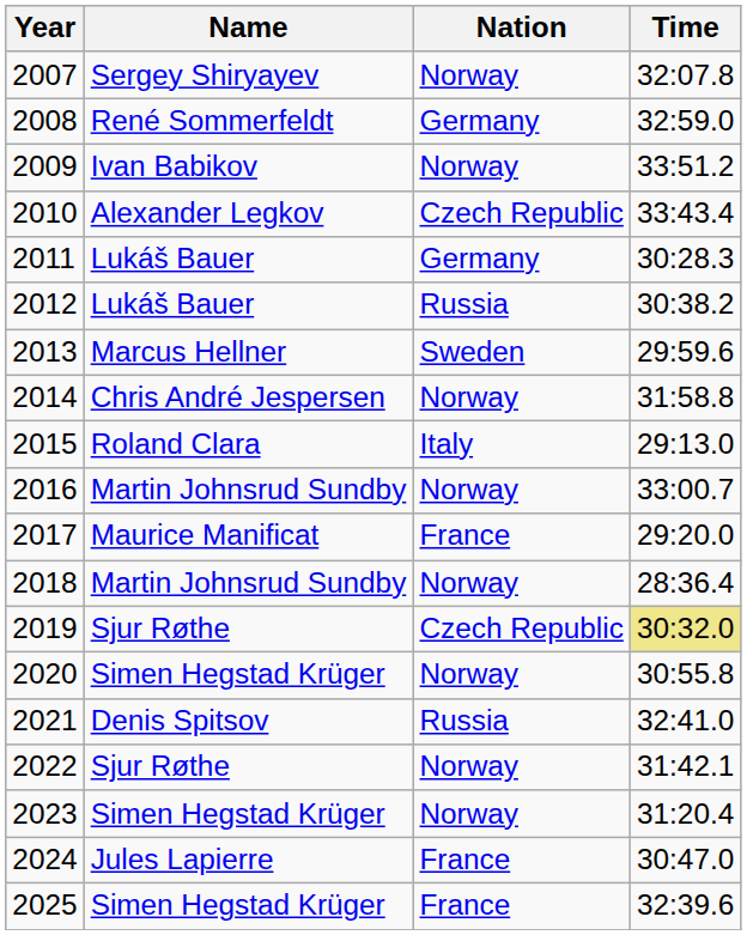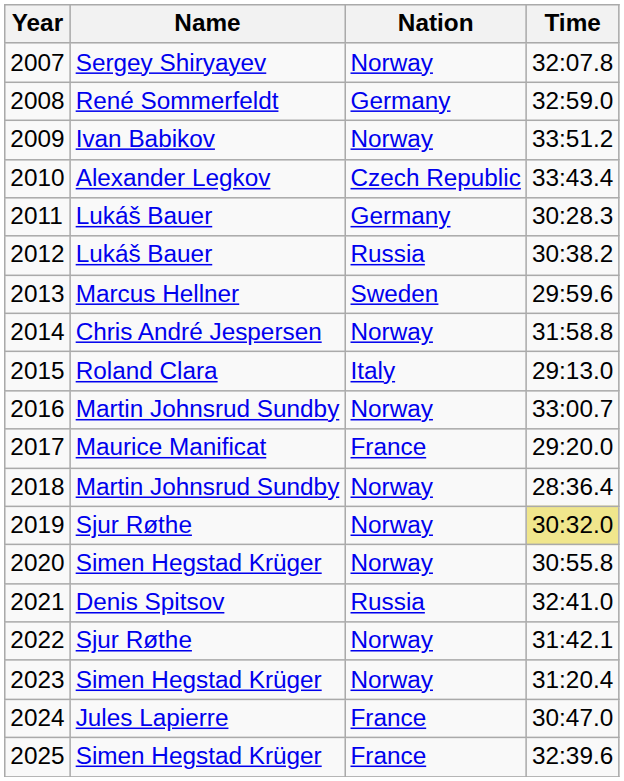 <table class="wikitable sortable">
 <tr>
 <th>Year</th>
 <th>Name</th>
 <th>Nation</th>
 <th>Time</th>
 </tr>
 <tr>
 <td>2007</td>
 <td><a href='#'>Sergey Shiryayev</a></td>
 <td> <a href='#'>Norway</a></td>
 <td>32:07.8</td>
 </tr>
 <tr>
 <td>2008</td>
 <td><a href='#'>René Sommerfeldt</a></td>
 <td> <a href='#'>Germany</a></td>
 <td>32:59.0</td>
 </tr>
 <tr>
 <td>2009</td>
 <td><a href='#'>Ivan Babikov</a></td>
 <td> <a href='#'>Norway</a></td>
 <td>33:51.2</td>
 </tr>
 <tr>
 <td>2010</td>
 <td><a href='#'>Alexander Legkov</a></td>
 <td> <a href='#'>Czech Republic</a></td>
 <td>33:43.4</td>
 </tr>
 <tr>
 <td>2011</td>
 <td><a href='#'>Lukáš Bauer</a></td>
 <td> <a href='#'>Germany</a></td>
 <td>30:28.3</td>
 </tr>
 <tr>
 <td>2012</td>
 <td><a href='#'>Lukáš Bauer</a></td>
 <td> <a href='#'>Russia</a></td>
 <td>30:38.2</td>
 </tr>
 <tr>
 <td>2013</td>
 <td><a href='#'>Marcus Hellner</a></td>
 <td> <a href='#'>Sweden</a></td>
 <td>29:59.6</td>
 </tr>
 <tr>
 <td>2014</td>
 <td><a href='#'>Chris André Jespersen</a></td>
 <td> <a href='#'>Norway</a></td>
 <td>31:58.8</td>
 </tr>
 <tr>
 <td>2015</td>
 <td><a href='#'>Roland Clara</a></td>
 <td> <a href='#'>Italy</a></td>
 <td>29:13.0</td>
 </tr>
 <tr>
 <td>2016</td>
 <td><a href='#'>Martin Johnsrud Sundby</a></td>
 <td> <a href='#'>Norway</a></td>
 <td>33:00.7</td>
 </tr>
 <tr>
 <td>2017</td>
 <td><a href='#'>Maurice Manificat</a></td>
 <td> <a href='#'>France</a></td>
 <td>29:20.0</td>
 </tr>
 <tr>
 <td>2018</td>
 <td><a href='#'>Martin Johnsrud Sundby</a></td>
 <td> <a href='#'>Norway</a></td>
 <td>28:36.4</td>
 </tr>
 <tr>
 <td>2019</td>
 <td><a href='#'>Sjur Røthe</a></td>
-<td> <a href='#'>Czech Republic</a></td>
+<td> <a href='#'>Norway</a></td>
 <td style="background: khaki;">30:32.0</td>
 </tr>
 <tr>
 <td>2020</td>
 <td><a href='#'>Simen Hegstad Krüger</a></td>
 <td> <a href='#'>Norway</a></td>
 <td>30:55.8</td>
 </tr>
 <tr>
 <td>2021</td>
 <td><a href='#'>Denis Spitsov</a></td>
 <td> <a href='#'>Russia</a></td>
 <td>32:41.0</td>
 </tr>
 <tr>
 <td>2022</td>
 <td><a href='#'>Sjur Røthe</a></td>
 <td> <a href='#'>Norway</a></td>
 <td>31:42.1</td>
 </tr>
 <tr>
 <td>2023</td>
 <td><a href='#'>Simen Hegstad Krüger</a></td>
 <td> <a href='#'>Norway</a></td>
 <td>31:20.4</td>
 </tr>
 <tr>
 <td>2024</td>
 <td><a href='#'>Jules Lapierre</a></td>
 <td> <a href='#'>France</a></td>
 <td>30:47.0</td>
 </tr>
 <tr>
 <td>2025</td>
 <td><a href='#'>Simen Hegstad Krüger</a></td>
 <td> <a href='#'>France</a></td>
 <td>32:39.6</td>
 </tr>
 </table>
